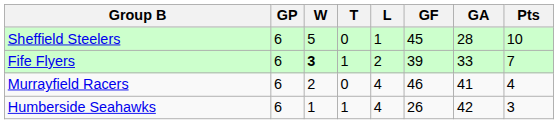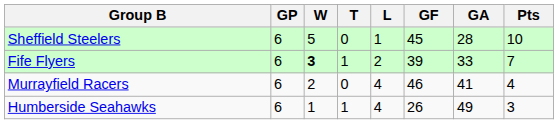 <table class="wikitable">
 <tr>
 <th width="40%">Group B</th>
 <th width="5%">GP</th>
 <th width="5%">W</th>
 <th width="5%">T</th>
 <th width="5%">L</th>
 <th width="7.5%">GF</th>
 <th width="7.5%">GA</th>
 <th width="7.5%">Pts</th>
 </tr>
 <tr bgcolor="#CCFFCC">
 <td><a href='#'>Sheffield Steelers</a></td>
 <td>6</td>
 <td>5</td>
 <td>0</td>
 <td>1</td>
 <td>45</td>
 <td>28</td>
 <td>10</td>
 </tr>
 <tr bgcolor="#CCFFCC">
 <td><a href='#'>Fife Flyers</a></td>
 <td>6</td>
 <td><strong>3</strong></td>
 <td>1</td>
 <td>2</td>
 <td>39</td>
 <td>33</td>
 <td>7</td>
 </tr>
 <tr>
 <td><a href='#'>Murrayfield Racers</a></td>
 <td>6</td>
 <td>2</td>
 <td>0</td>
 <td>4</td>
 <td>46</td>
 <td>41</td>
 <td>4</td>
 </tr>
 <tr>
 <td><a href='#'>Humberside Seahawks</a></td>
 <td>6</td>
 <td>1</td>
 <td>1</td>
 <td>4</td>
 <td>26</td>
-<td>42</td>
+<td>49</td>
 <td>3</td>
 </tr>
 </table>
